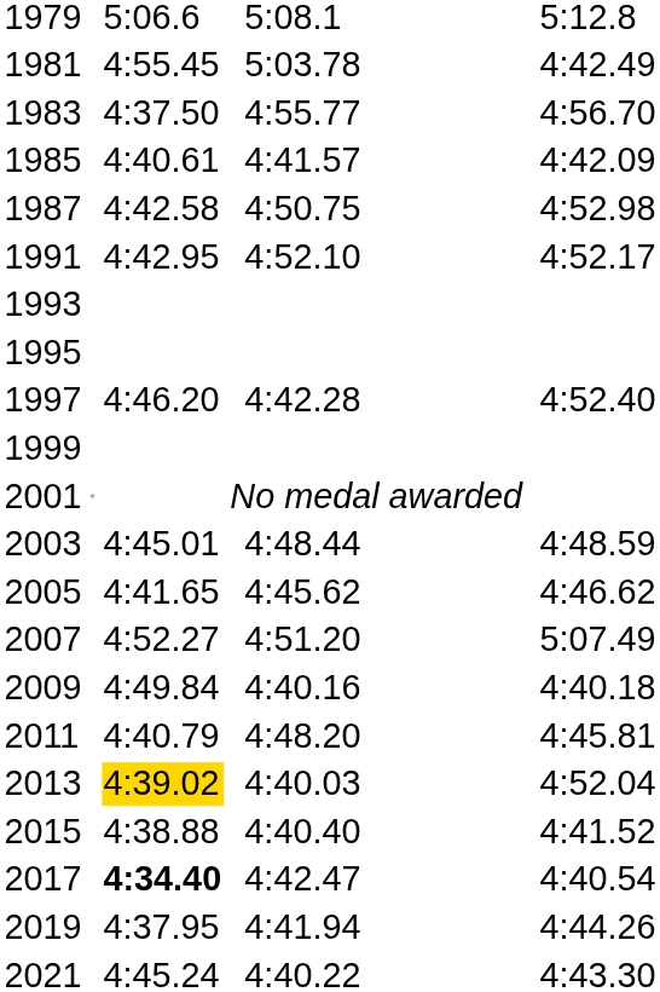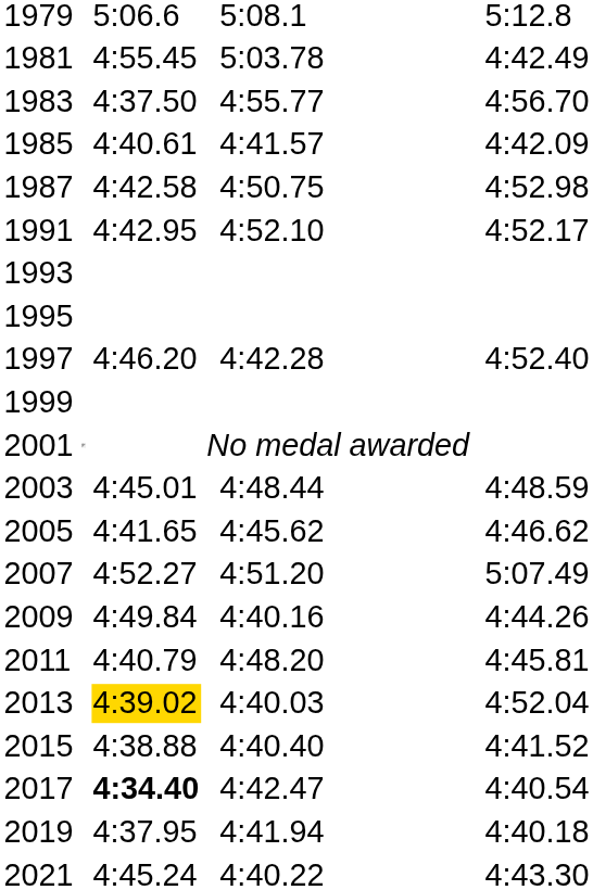 <table>
 <tr>
 <td>1979</td>
 <td></td>
 <td>5:06.6</td>
 <td></td>
 <td>5:08.1</td>
 <td></td>
 <td>5:12.8</td>
 </tr>
 <tr>
 <td>1981</td>
 <td></td>
 <td>4:55.45</td>
 <td></td>
 <td>5:03.78</td>
 <td></td>
 <td>4:42.49</td>
 </tr>
 <tr>
 <td>1983</td>
 <td></td>
 <td>4:37.50</td>
 <td></td>
 <td>4:55.77</td>
 <td></td>
 <td>4:56.70</td>
 </tr>
 <tr>
 <td>1985</td>
 <td></td>
 <td>4:40.61</td>
 <td></td>
 <td>4:41.57</td>
 <td></td>
 <td>4:42.09</td>
 </tr>
 <tr>
 <td>1987</td>
 <td></td>
 <td>4:42.58</td>
 <td></td>
 <td>4:50.75</td>
 <td></td>
 <td>4:52.98</td>
 </tr>
 <tr>
 <td>1991</td>
 <td></td>
 <td>4:42.95</td>
 <td></td>
 <td>4:52.10</td>
 <td></td>
 <td>4:52.17</td>
 </tr>
 <tr>
 <td>1993</td>
 <td></td>
 <td></td>
 <td></td>
 <td></td>
 <td></td>
 <td></td>
 </tr>
 <tr>
 <td>1995</td>
 <td></td>
 <td></td>
 <td></td>
 <td></td>
 <td></td>
 <td></td>
 </tr>
 <tr>
 <td>1997</td>
 <td></td>
 <td>4:46.20</td>
 <td></td>
 <td>4:42.28</td>
 <td></td>
 <td>4:52.40</td>
 </tr>
 <tr>
 <td>1999</td>
 <td></td>
 <td></td>
 <td></td>
 <td></td>
 <td></td>
 <td></td>
 </tr>
 <tr>
 <td>2001</td>
 <td><hr></td>
 <td></td>
 <td colspan=2><em>No medal awarded</em></td>
 <td></td>
 <td></td>
 </tr>
 <tr>
 <td>2003</td>
 <td></td>
 <td>4:45.01</td>
 <td></td>
 <td>4:48.44</td>
 <td></td>
 <td>4:48.59</td>
 </tr>
 <tr>
 <td>2005</td>
 <td></td>
 <td>4:41.65</td>
 <td></td>
 <td>4:45.62</td>
 <td></td>
 <td>4:46.62</td>
 </tr>
 <tr>
 <td>2007</td>
 <td></td>
 <td>4:52.27</td>
 <td></td>
 <td>4:51.20</td>
 <td></td>
 <td>5:07.49</td>
 </tr>
 <tr>
 <td>2009</td>
 <td></td>
 <td>4:49.84</td>
 <td></td>
 <td>4:40.16</td>
 <td></td>
-<td>4:40.18</td>
+<td>4:44.26</td>
 </tr>
 <tr>
 <td>2011</td>
 <td></td>
 <td>4:40.79</td>
 <td></td>
 <td>4:48.20</td>
 <td></td>
 <td>4:45.81</td>
 </tr>
 <tr>
 <td>2013</td>
 <td></td>
 <td style="background: gold;">4:39.02</td>
 <td></td>
 <td>4:40.03</td>
 <td></td>
 <td>4:52.04</td>
 </tr>
 <tr>
 <td>2015</td>
 <td></td>
 <td>4:38.88</td>
 <td></td>
 <td>4:40.40</td>
 <td></td>
 <td>4:41.52</td>
 </tr>
 <tr>
 <td>2017</td>
 <td></td>
 <td><strong>4:34.40</strong></td>
 <td></td>
 <td>4:42.47</td>
 <td></td>
 <td>4:40.54</td>
 </tr>
 <tr>
 <td>2019</td>
 <td></td>
 <td>4:37.95</td>
 <td></td>
 <td>4:41.94</td>
 <td></td>
-<td>4:44.26</td>
+<td>4:40.18</td>
 </tr>
 <tr>
 <td>2021</td>
 <td></td>
 <td>4:45.24</td>
 <td></td>
 <td>4:40.22</td>
 <td></td>
 <td>4:43.30</td>
 </tr>
 </table>
